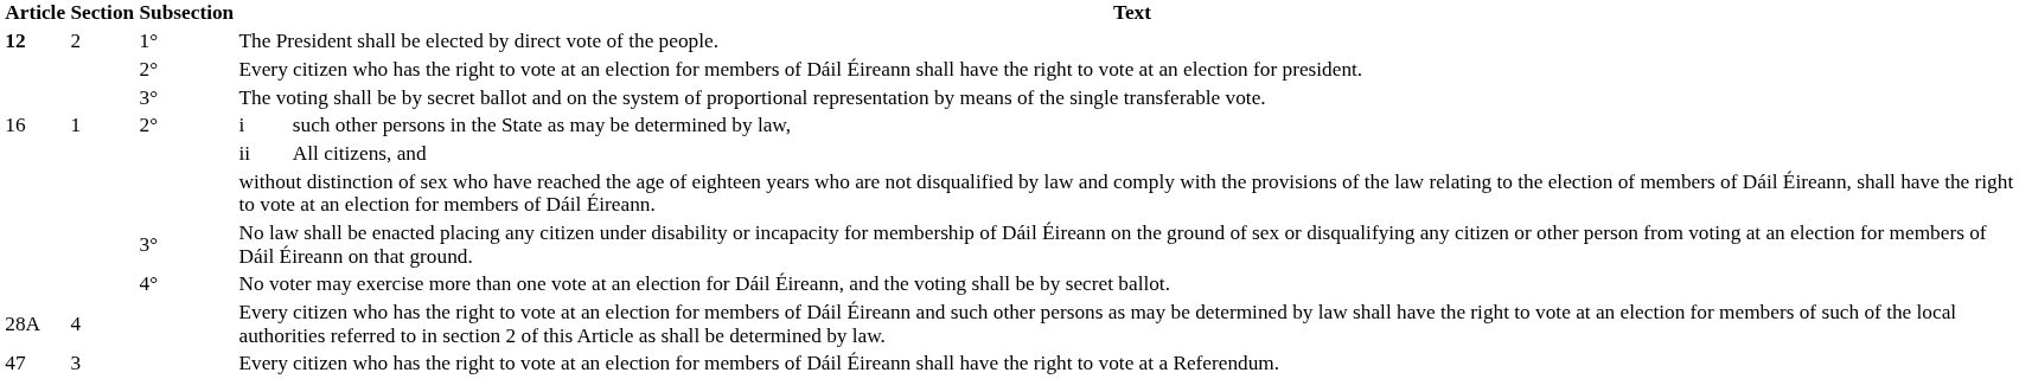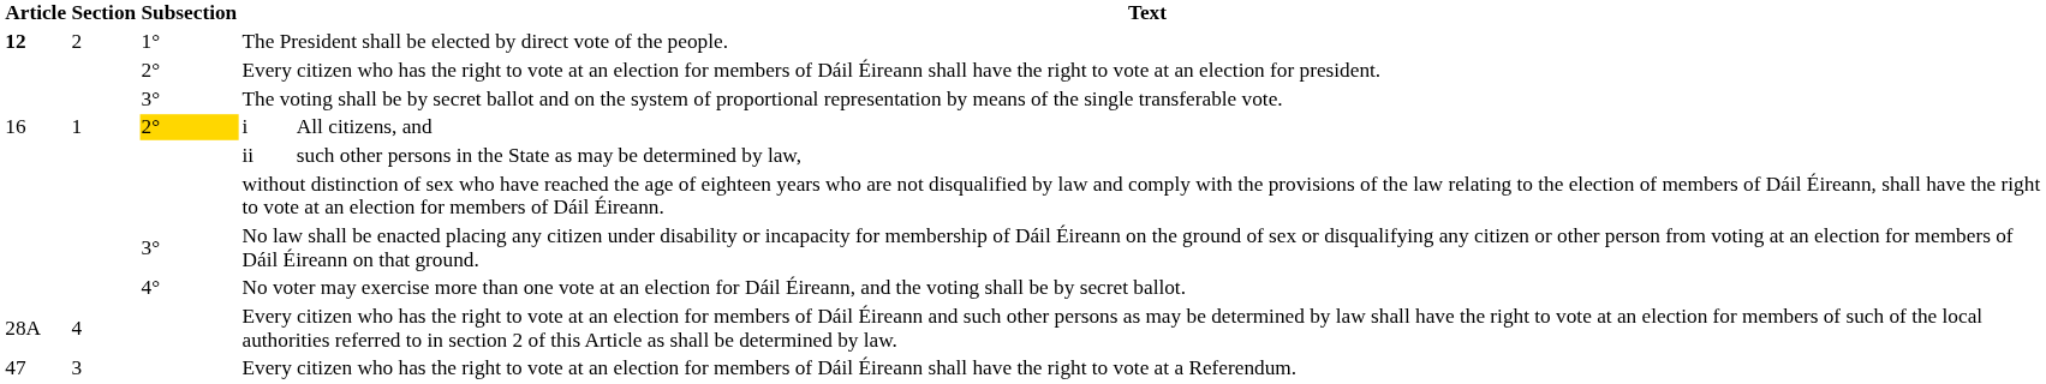 <table>
 <tr>
 <th>Article</th>
 <th>Section</th>
 <th>Subsection</th>
 <th colspan=2>Text</th>
 </tr>
 <tr>
 <td><strong>12</strong></td>
 <td>2</td>
 <td>1°</td>
 <td colspan=2>The President shall be elected by direct vote of the people.</td>
 </tr>
 <tr>
 <td></td>
 <td></td>
 <td>2°</td>
 <td colspan=2>Every citizen who has the right to vote at an election for members of Dáil Éireann shall have the right to vote at an election for president.</td>
 </tr>
 <tr>
 <td></td>
 <td></td>
 <td>3°</td>
 <td colspan=2>The voting shall be by secret ballot and on the system of proportional representation by means of the single transferable vote.</td>
 </tr>
 <tr>
 <td>16</td>
 <td>1</td>
-<td>2°</td>
+<td style="background: gold;">2°</td>
 <td>i</td>
-<td>such other persons in the State as may be determined by law,</td>
+<td>All citizens, and</td>
 </tr>
 <tr>
 <td></td>
 <td></td>
 <td></td>
 <td>ii</td>
-<td>All citizens, and</td>
+<td>such other persons in the State as may be determined by law,</td>
 </tr>
 <tr>
 <td></td>
 <td></td>
 <td></td>
 <td colspan=2>without distinction of sex who have reached the age of eighteen years who are not disqualified by law and comply with the provisions of the law relating to the election of members of Dáil Éireann, shall have the right to vote at an election for members of Dáil Éireann.</td>
 </tr>
 <tr>
 <td></td>
 <td></td>
 <td>3°</td>
 <td colspan=2>No law shall be enacted placing any citizen under disability or incapacity for membership of Dáil Éireann on the ground of sex or disqualifying any citizen or other person from voting at an election for members of Dáil Éireann on that ground.</td>
 </tr>
 <tr>
 <td></td>
 <td></td>
 <td>4°</td>
 <td colspan=2>No voter may exercise more than one vote at an election for Dáil Éireann, and the voting shall be by secret ballot.</td>
 </tr>
 <tr>
 <td>28A</td>
 <td>4</td>
 <td></td>
 <td colspan=2>Every citizen who has the right to vote at an election for members of Dáil Éireann and such other persons as may be determined by law shall have the right to vote at an election for members of such of the local authorities referred to in section 2 of this Article as shall be determined by law.</td>
 </tr>
 <tr>
 <td>47</td>
 <td>3</td>
 <td></td>
 <td colspan=2>Every citizen who has the right to vote at an election for members of Dáil Éireann shall have the right to vote at a Referendum.</td>
 </tr>
 </table>
